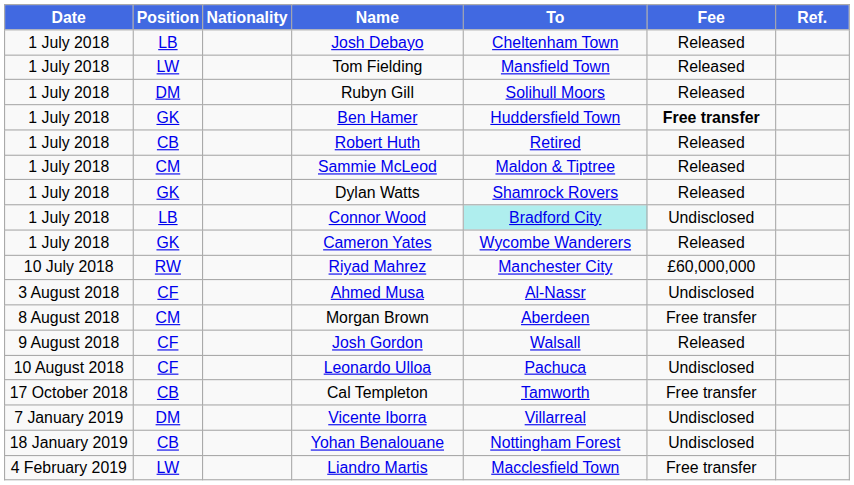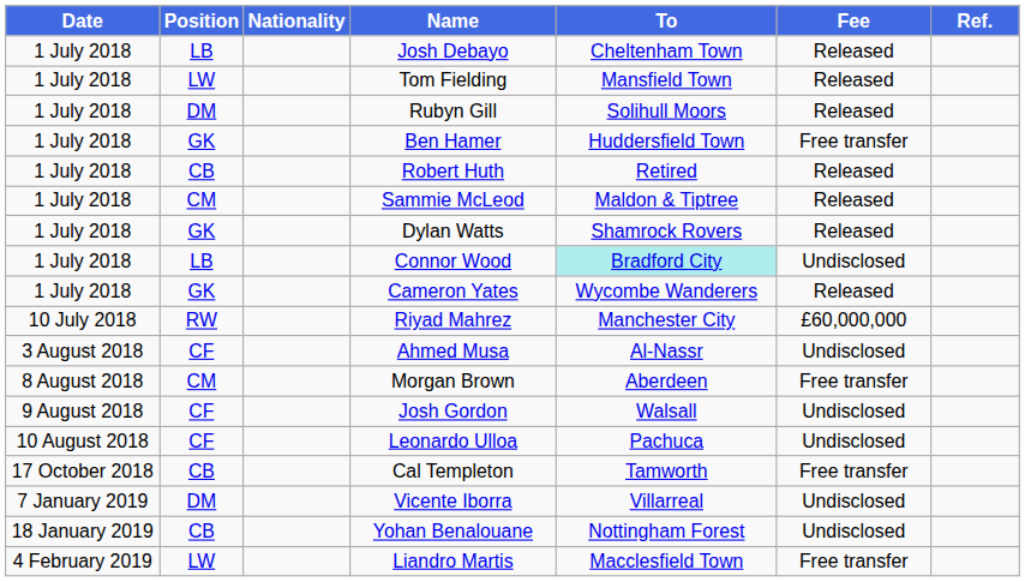 <table class="wikitable" style="text-align:center; font-size:90%; ">
 <tr>
 <th style="background:royalblue; color:white; width:110px;">Date</th>
 <th style="background:royalblue; color:white; width:50px;">Position</th>
 <th style="background:royalblue; color:white; width:50px;">Nationality</th>
 <th style="background:royalblue; color:white; width:150px;">Name</th>
 <th style="background:royalblue; color:white; width:160px;">To</th>
 <th style="background:royalblue; color:white; width:110px;">Fee</th>
 <th style="background:royalblue; color:white; width:60px;">Ref.</th>
 </tr>
 <tr>
 <td>1 July 2018</td>
 <td><a href='#'>LB</a></td>
 <td></td>
 <td><a href='#'>Josh Debayo</a></td>
 <td><a href='#'>Cheltenham Town</a></td>
 <td>Released</td>
 <td></td>
 </tr>
 <tr>
 <td>1 July 2018</td>
 <td><a href='#'>LW</a></td>
 <td></td>
 <td>Tom Fielding</td>
 <td><a href='#'>Mansfield Town</a></td>
 <td>Released</td>
 <td></td>
 </tr>
 <tr>
 <td>1 July 2018</td>
 <td><a href='#'>DM</a></td>
 <td></td>
 <td>Rubyn Gill</td>
 <td><a href='#'>Solihull Moors</a></td>
 <td>Released</td>
 <td></td>
 </tr>
 <tr>
 <td>1 July 2018</td>
 <td><a href='#'>GK</a></td>
 <td></td>
 <td><a href='#'>Ben Hamer</a></td>
 <td><a href='#'>Huddersfield Town</a></td>
-<td><strong>Free transfer</strong></td>
+<td>Free transfer</td>
 <td></td>
 </tr>
 <tr>
 <td>1 July 2018</td>
 <td><a href='#'>CB</a></td>
 <td></td>
 <td><a href='#'>Robert Huth</a></td>
 <td><a href='#'>Retired</a></td>
 <td>Released</td>
 <td></td>
 </tr>
 <tr>
 <td>1 July 2018</td>
 <td><a href='#'>CM</a></td>
 <td></td>
 <td><a href='#'>Sammie McLeod</a></td>
 <td><a href='#'>Maldon & Tiptree</a></td>
 <td>Released</td>
 <td></td>
 </tr>
 <tr>
 <td>1 July 2018</td>
 <td><a href='#'>GK</a></td>
 <td></td>
 <td>Dylan Watts</td>
 <td> <a href='#'>Shamrock Rovers</a></td>
 <td>Released</td>
 <td></td>
 </tr>
 <tr>
 <td>1 July 2018</td>
 <td><a href='#'>LB</a></td>
 <td></td>
 <td><a href='#'>Connor Wood</a></td>
 <td style="background: paleturquoise;"><a href='#'>Bradford City</a></td>
 <td>Undisclosed</td>
 <td></td>
 </tr>
 <tr>
 <td>1 July 2018</td>
 <td><a href='#'>GK</a></td>
 <td></td>
 <td><a href='#'>Cameron Yates</a></td>
 <td><a href='#'>Wycombe Wanderers</a></td>
 <td>Released</td>
 <td></td>
 </tr>
 <tr>
 <td>10 July 2018</td>
 <td><a href='#'>RW</a></td>
 <td></td>
 <td><a href='#'>Riyad Mahrez</a></td>
 <td><a href='#'>Manchester City</a></td>
 <td>£60,000,000</td>
 <td></td>
 </tr>
 <tr>
 <td>3 August 2018</td>
 <td><a href='#'>CF</a></td>
 <td></td>
 <td><a href='#'>Ahmed Musa</a></td>
 <td> <a href='#'>Al-Nassr</a></td>
 <td>Undisclosed</td>
 <td></td>
 </tr>
 <tr>
 <td>8 August 2018</td>
 <td><a href='#'>CM</a></td>
 <td></td>
 <td>Morgan Brown</td>
 <td> <a href='#'>Aberdeen</a></td>
 <td>Free transfer</td>
 <td></td>
 </tr>
 <tr>
 <td>9 August 2018</td>
 <td><a href='#'>CF</a></td>
 <td></td>
 <td><a href='#'>Josh Gordon</a></td>
 <td><a href='#'>Walsall</a></td>
-<td>Released</td>
+<td>Undisclosed</td>
 <td></td>
 </tr>
 <tr>
 <td>10 August 2018</td>
 <td><a href='#'>CF</a></td>
 <td></td>
 <td><a href='#'>Leonardo Ulloa</a></td>
 <td> <a href='#'>Pachuca</a></td>
 <td>Undisclosed</td>
 <td></td>
 </tr>
 <tr>
 <td>17 October 2018</td>
 <td><a href='#'>CB</a></td>
 <td></td>
 <td>Cal Templeton</td>
 <td><a href='#'>Tamworth</a></td>
 <td>Free transfer</td>
 <td></td>
 </tr>
 <tr>
 <td>7 January 2019</td>
 <td><a href='#'>DM</a></td>
 <td></td>
 <td><a href='#'>Vicente Iborra</a></td>
 <td> <a href='#'>Villarreal</a></td>
 <td>Undisclosed</td>
 <td></td>
 </tr>
 <tr>
 <td>18 January 2019</td>
 <td><a href='#'>CB</a></td>
 <td></td>
 <td><a href='#'>Yohan Benalouane</a></td>
 <td><a href='#'>Nottingham Forest</a></td>
 <td>Undisclosed</td>
 <td></td>
 </tr>
 <tr>
 <td>4 February 2019</td>
 <td><a href='#'>LW</a></td>
 <td></td>
 <td><a href='#'>Liandro Martis</a></td>
 <td><a href='#'>Macclesfield Town</a></td>
 <td>Free transfer</td>
 <td></td>
 </tr>
 </table>
